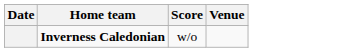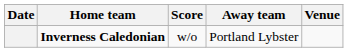 <table class="wikitable football-result-list" style="max-width: 80em; text-align: center">
 <tr>
 <th scope="col">Date</th>
 <th scope="col">Home team</th>
 <th scope="col">Score</th>
+<th scope="col">Away team</th>
 <th scope="col">Venue</th>
 </tr>
 <tr>
 <th scope="row"></th>
 <td align=right><strong>Inverness Caledonian</strong></td>
 <td>w/o</td>
+<td align=left>Portland Lybster</td>
 <td></td>
 </tr>
 </table>
